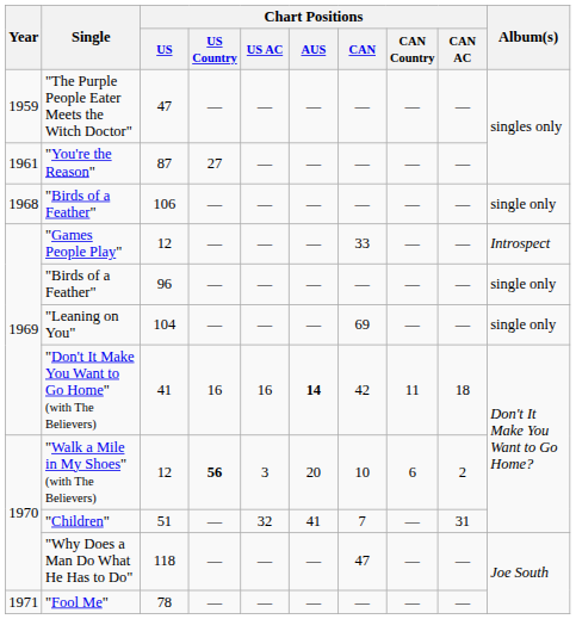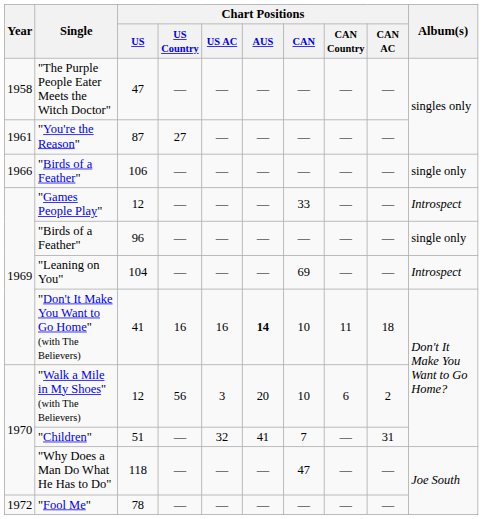 <table class="wikitable">
 <tr>
 <th rowspan="2">Year</th>
 <th rowspan="2">Single</th>
 <th colspan="7">Chart Positions</th>
 <th rowspan="2">Album(s)</th>
 </tr>
 <tr>
 <th style="width:45px;"><small><a href='#'>US</a></small><br></th>
 <th style="width:45px;"><small><a href='#'>US Country</a></small></th>
 <th style="width:45px;"><small><a href='#'>US AC</a></small></th>
 <th style="width:45px;"><small><a href='#'>AUS</a></small></th>
 <th style="width:45px;"><small><a href='#'>CAN</a></small></th>
 <th style="width:45px;"><small>CAN Country</small></th>
 <th style="width:45px;"><small>CAN AC</small></th>
 </tr>
 <tr>
-<td>1959</td>
+<td>1958</td>
 <td>"The Purple People Eater Meets the Witch Doctor"</td>
 <td style="text-align:center;">47</td>
 <td style="text-align:center;">—</td>
 <td style="text-align:center;">—</td>
 <td style="text-align:center;">—</td>
 <td style="text-align:center;">—</td>
 <td style="text-align:center;">—</td>
 <td style="text-align:center;">—</td>
 <td rowspan="2">singles only</td>
 </tr>
 <tr>
 <td>1961</td>
 <td>"<a href='#'>You're the Reason</a>"</td>
 <td style="text-align:center;">87</td>
 <td style="text-align:center;">27</td>
 <td style="text-align:center;">—</td>
 <td style="text-align:center;">—</td>
 <td style="text-align:center;">—</td>
 <td style="text-align:center;">—</td>
 <td style="text-align:center;">—</td>
 </tr>
 <tr>
-<td>1968</td>
+<td>1966</td>
 <td>"<a href='#'>Birds of a Feather</a>"</td>
 <td style="text-align:center;">106</td>
 <td style="text-align:center;">—</td>
 <td style="text-align:center;">—</td>
 <td style="text-align:center;">—</td>
 <td style="text-align:center;">—</td>
 <td style="text-align:center;">—</td>
 <td style="text-align:center;">—</td>
 <td>single only</td>
 </tr>
 <tr>
 <td rowspan="4">1969</td>
 <td>"<a href='#'>Games People Play</a>"</td>
 <td style="text-align:center;">12</td>
 <td style="text-align:center;">—</td>
 <td style="text-align:center;">—</td>
 <td style="text-align:center;">—</td>
 <td style="text-align:center;">33</td>
 <td style="text-align:center;">—</td>
 <td style="text-align:center;">—</td>
 <td><em>Introspect</em></td>
 </tr>
 <tr>
 <td>"Birds of a Feather"</td>
 <td style="text-align:center;">96</td>
 <td style="text-align:center;">—</td>
 <td style="text-align:center;">—</td>
 <td style="text-align:center;">—</td>
 <td style="text-align:center;">—</td>
 <td style="text-align:center;">—</td>
 <td style="text-align:center;">—</td>
 <td>single only</td>
 </tr>
 <tr>
 <td>"Leaning on You"</td>
 <td style="text-align:center;">104</td>
 <td style="text-align:center;">—</td>
 <td style="text-align:center;">—</td>
 <td style="text-align:center;">—</td>
 <td style="text-align:center;">69</td>
 <td style="text-align:center;">—</td>
 <td style="text-align:center;">—</td>
-<td>single only</td>
+<td><em>Introspect</em></td>
 </tr>
 <tr>
 <td>"<a href='#'>Don't It Make You Want to Go Home</a>" <small>(with The Believers)</small></td>
 <td style="text-align:center;">41</td>
 <td style="text-align:center;">16</td>
 <td style="text-align:center;">16</td>
 <td style="text-align:center;"><strong>14</strong></td>
-<td style="text-align:center;">42</td>
+<td style="text-align:center;">10</td>
 <td style="text-align:center;">11</td>
 <td style="text-align:center;">18</td>
 <td rowspan="3"><em>Don't It Make You Want to Go Home?</em></td>
 </tr>
 <tr>
 <td rowspan="3">1970</td>
 <td>"<a href='#'>Walk a Mile in My Shoes</a>" <small>(with The Believers)</small></td>
 <td style="text-align:center;">12</td>
-<td style="text-align:center;"><strong>56</strong></td>
+<td style="text-align:center;">56</td>
 <td style="text-align:center;">3</td>
 <td style="text-align:center;">20</td>
 <td style="text-align:center;">10</td>
 <td style="text-align:center;">6</td>
 <td style="text-align:center;">2</td>
 </tr>
 <tr>
 <td>"<a href='#'>Children</a>"</td>
 <td style="text-align:center;">51</td>
 <td style="text-align:center;">—</td>
 <td style="text-align:center;">32</td>
 <td style="text-align:center;">41</td>
 <td style="text-align:center;">7</td>
 <td style="text-align:center;">—</td>
 <td style="text-align:center;">31</td>
 </tr>
 <tr>
 <td>"Why Does a Man Do What He Has to Do"</td>
 <td style="text-align:center;">118</td>
 <td style="text-align:center;">—</td>
 <td style="text-align:center;">—</td>
 <td style="text-align:center;">—</td>
 <td style="text-align:center;">47</td>
 <td style="text-align:center;">—</td>
 <td style="text-align:center;">—</td>
 <td rowspan="2"><em>Joe South</em></td>
 </tr>
 <tr>
-<td>1971</td>
+<td>1972</td>
 <td>"<a href='#'>Fool Me</a>"</td>
 <td style="text-align:center;">78</td>
 <td style="text-align:center;">—</td>
 <td style="text-align:center;">—</td>
 <td style="text-align:center;">—</td>
 <td style="text-align:center;">—</td>
 <td style="text-align:center;">—</td>
 <td style="text-align:center;">—</td>
 </tr>
 </table>
